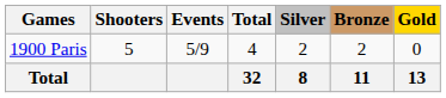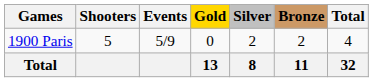 <table class="wikitable sortable" style="text-align:center">
 <tr>
 <th>Games</th>
 <th>Shooters</th>
 <th>Events</th>
-<th>Total</th>
+<th style="background-color:gold;">Gold</th>
 <th style="background-color:silver;">Silver</th>
 <th style="background-color:#c96;">Bronze</th>
-<th style="background-color:gold;">Gold</th>
+<th>Total</th>
 </tr>
 <tr>
 <td align=left><a href='#'>1900 Paris</a></td>
 <td>5</td>
 <td>5/9</td>
-<td>4</td>
+<td>0</td>
 <td>2</td>
 <td>2</td>
-<td>0</td>
+<td>4</td>
 </tr>
 <tr>
 <th>Total</th>
 <th></th>
 <th></th>
-<th>32</th>
+<th>13</th>
 <th>8</th>
 <th>11</th>
-<th>13</th>
+<th>32</th>
 </tr>
 </table>
